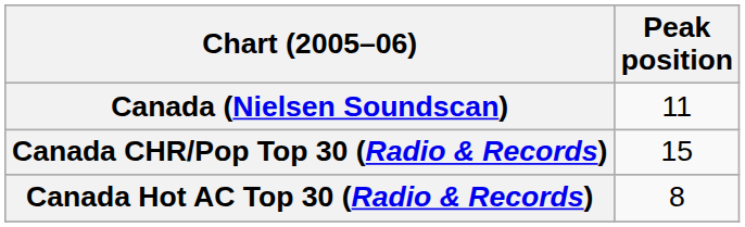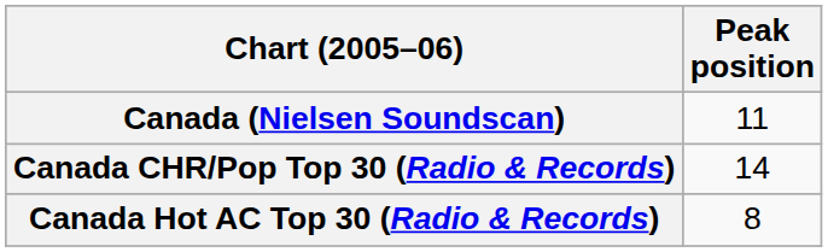 <table class="wikitable sortable plainrowheaders" style="text-align:center;">
 <tr>
 <th scope="col">Chart (2005–06)</th>
 <th scope="col">Peak<br>position</th>
 </tr>
 <tr>
 <th scope="row">Canada (<a href='#'>Nielsen Soundscan</a>)</th>
 <td>11</td>
 </tr>
 <tr>
 <th scope="row">Canada CHR/Pop Top 30 (<em><a href='#'>Radio & Records</a></em>)</th>
-<td>15</td>
+<td>14</td>
 </tr>
 <tr>
 <th scope="row">Canada Hot AC Top 30 (<em><a href='#'>Radio & Records</a></em>)</th>
 <td>8</td>
 </tr>
 </table>
